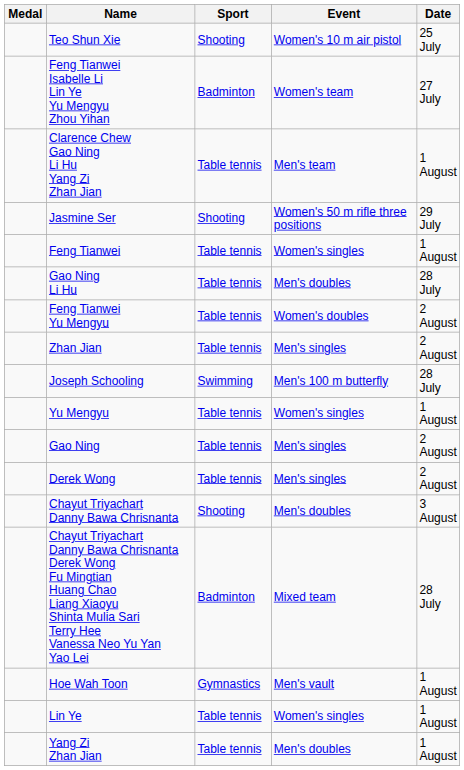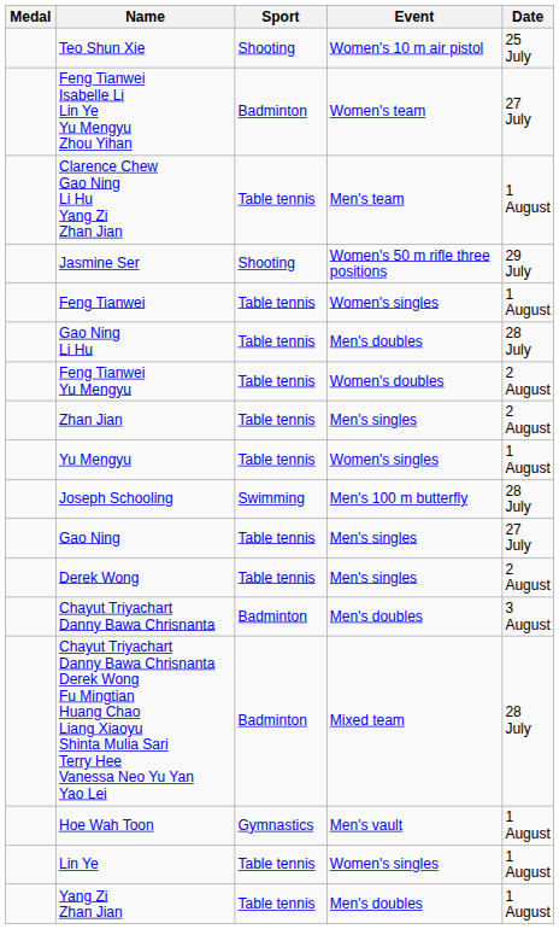 <table class="wikitable sortable" style="font-size:100%">
 <tr>
 <th width="50">Medal</th>
 <th width="250">Name</th>
 <th width="100">Sport</th>
 <th width="250">Event</th>
 <th width="50">Date</th>
 </tr>
 <tr>
 <td></td>
 <td><a href='#'>Teo Shun Xie</a></td>
 <td><a href='#'>Shooting</a></td>
 <td><a href='#'>Women's 10 m air pistol</a></td>
 <td>25 July</td>
 </tr>
 <tr>
 <td></td>
 <td><a href='#'>Feng Tianwei</a><br><a href='#'>Isabelle Li</a><br><a href='#'>Lin Ye</a><br><a href='#'>Yu Mengyu</a><br><a href='#'>Zhou Yihan</a></td>
 <td><a href='#'>Badminton</a></td>
 <td><a href='#'>Women's team</a></td>
 <td>27 July</td>
 </tr>
 <tr>
 <td></td>
 <td><a href='#'>Clarence Chew</a><br><a href='#'>Gao Ning</a><br><a href='#'>Li Hu</a><br><a href='#'>Yang Zi</a><br><a href='#'>Zhan Jian</a></td>
 <td><a href='#'>Table tennis</a></td>
 <td><a href='#'>Men's team</a></td>
 <td>1 August</td>
 </tr>
 <tr>
 <td></td>
 <td><a href='#'>Jasmine Ser</a></td>
 <td><a href='#'>Shooting</a></td>
 <td><a href='#'>Women's 50 m rifle three positions</a></td>
 <td>29 July</td>
 </tr>
 <tr>
 <td></td>
 <td><a href='#'>Feng Tianwei</a></td>
 <td><a href='#'>Table tennis</a></td>
 <td><a href='#'>Women's singles</a></td>
 <td>1 August</td>
 </tr>
 <tr>
 <td></td>
 <td><a href='#'>Gao Ning</a><br><a href='#'>Li Hu</a></td>
 <td><a href='#'>Table tennis</a></td>
 <td><a href='#'>Men's doubles</a></td>
 <td>28 July</td>
 </tr>
 <tr>
 <td></td>
 <td><a href='#'>Feng Tianwei</a><br><a href='#'>Yu Mengyu</a></td>
 <td><a href='#'>Table tennis</a></td>
 <td><a href='#'>Women's doubles</a></td>
 <td>2 August</td>
 </tr>
 <tr>
 <td></td>
 <td><a href='#'>Zhan Jian</a></td>
 <td><a href='#'>Table tennis</a></td>
 <td><a href='#'>Men's singles</a></td>
 <td>2 August</td>
 </tr>
 <tr>
 <td></td>
+<td><a href='#'>Yu Mengyu</a></td>
+<td><a href='#'>Table tennis</a></td>
+<td><a href='#'>Women's singles</a></td>
+<td>1 August</td>
+</tr>
+<tr>
+<td></td>
 <td><a href='#'>Joseph Schooling</a></td>
 <td><a href='#'>Swimming</a></td>
 <td><a href='#'>Men's 100 m butterfly</a></td>
 <td>28 July</td>
 </tr>
 <tr>
 <td></td>
-<td><a href='#'>Yu Mengyu</a></td>
-<td><a href='#'>Table tennis</a></td>
-<td><a href='#'>Women's singles</a></td>
-<td>1 August</td>
-</tr>
-<tr>
-<td></td>
 <td><a href='#'>Gao Ning</a></td>
 <td><a href='#'>Table tennis</a></td>
 <td><a href='#'>Men's singles</a></td>
-<td>2 August</td>
+<td>27 July</td>
 </tr>
 <tr>
 <td></td>
 <td><a href='#'>Derek Wong</a></td>
 <td><a href='#'>Table tennis</a></td>
 <td><a href='#'>Men's singles</a></td>
 <td>2 August</td>
 </tr>
 <tr>
 <td></td>
 <td><a href='#'>Chayut Triyachart</a><br><a href='#'>Danny Bawa Chrisnanta</a></td>
-<td><a href='#'>Shooting</a></td>
+<td><a href='#'>Badminton</a></td>
 <td><a href='#'>Men's doubles</a></td>
 <td>3 August</td>
 </tr>
 <tr>
 <td></td>
 <td><a href='#'>Chayut Triyachart</a><br><a href='#'>Danny Bawa Chrisnanta</a><br><a href='#'>Derek Wong</a><br><a href='#'>Fu Mingtian</a><br><a href='#'>Huang Chao</a><br><a href='#'>Liang Xiaoyu</a><br><a href='#'>Shinta Mulia Sari</a><br><a href='#'>Terry Hee</a><br><a href='#'>Vanessa Neo Yu Yan</a><br><a href='#'>Yao Lei</a></td>
 <td><a href='#'>Badminton</a></td>
 <td><a href='#'>Mixed team</a></td>
 <td>28 July</td>
 </tr>
 <tr>
 <td></td>
 <td><a href='#'>Hoe Wah Toon</a></td>
 <td><a href='#'>Gymnastics</a></td>
 <td><a href='#'>Men's vault</a></td>
 <td>1 August</td>
 </tr>
 <tr>
 <td></td>
 <td><a href='#'>Lin Ye</a></td>
 <td><a href='#'>Table tennis</a></td>
 <td><a href='#'>Women's singles</a></td>
 <td>1 August</td>
 </tr>
 <tr>
 <td></td>
 <td><a href='#'>Yang Zi</a><br><a href='#'>Zhan Jian</a></td>
 <td><a href='#'>Table tennis</a></td>
 <td><a href='#'>Men's doubles</a></td>
 <td>1 August</td>
 </tr>
 </table>
